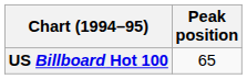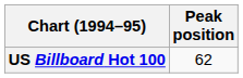 <table class="wikitable sortable plainrowheaders" style="text-align:center;">
 <tr>
 <th scope="col">Chart (1994–95)</th>
 <th scope="col">Peak<br>position</th>
 </tr>
 <tr>
 <th scope="row">US <a href='#'><em>Billboard</em> Hot 100</a></th>
-<td>65</td>
+<td>62</td>
 </tr>
 </table>
